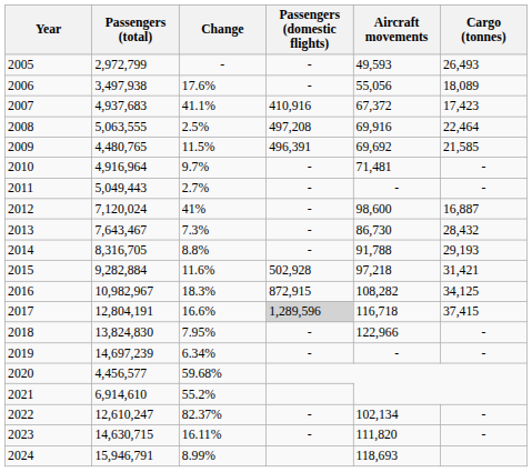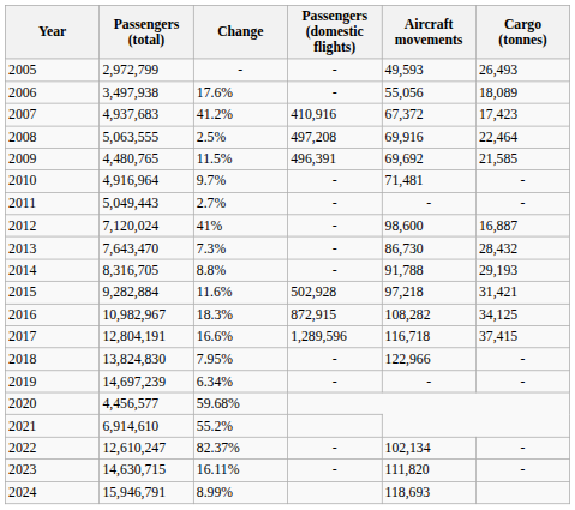 <table class="wikitable">
 <tr style="background:lightgrey;">
 <th style="width:100px;">Year</th>
 <th style="width:100px;">Passengers (total)</th>
 <th style="width:100px;">Change</th>
 <th style="width:100px;">Passengers (domestic flights)</th>
 <th style="width:100px;">Aircraft movements</th>
 <th style="width:100px;">Cargo (tonnes)</th>
 </tr>
 <tr>
 <td>2005</td>
 <td>2,972,799</td>
 <td style="text-align:center;">-</td>
 <td style="text-align:center;">-</td>
 <td>49,593</td>
 <td>26,493</td>
 </tr>
 <tr>
 <td>2006</td>
 <td>3,497,938</td>
 <td> 17.6%</td>
 <td style="text-align:center;">-</td>
 <td>55,056</td>
 <td>18,089</td>
 </tr>
 <tr>
 <td>2007</td>
 <td>4,937,683</td>
-<td> 41.1%</td>
+<td> 41.2%</td>
 <td>410,916</td>
 <td>67,372</td>
 <td>17,423</td>
 </tr>
 <tr>
 <td>2008</td>
 <td>5,063,555</td>
 <td> 2.5%</td>
 <td>497,208</td>
 <td>69,916</td>
 <td>22,464</td>
 </tr>
 <tr>
 <td>2009</td>
 <td>4,480,765</td>
 <td> 11.5%</td>
 <td>496,391</td>
 <td>69,692</td>
 <td>21,585</td>
 </tr>
 <tr>
 <td>2010</td>
 <td>4,916,964</td>
 <td> 9.7%</td>
 <td style="text-align:center;">-</td>
 <td>71,481</td>
 <td style="text-align:center;">-</td>
 </tr>
 <tr>
 <td>2011</td>
 <td>5,049,443</td>
 <td> 2.7%</td>
 <td style="text-align:center;">-</td>
 <td style="text-align:center;">-</td>
 <td style="text-align:center;">-</td>
 </tr>
 <tr>
 <td>2012</td>
 <td>7,120,024</td>
 <td> 41%</td>
 <td style="text-align:center;">-</td>
 <td>98,600</td>
 <td>16,887</td>
 </tr>
 <tr>
 <td>2013</td>
-<td>7,643,467</td>
+<td>7,643,470</td>
 <td> 7.3%</td>
 <td style="text-align:center;">-</td>
 <td>86,730</td>
 <td>28,432</td>
 </tr>
 <tr>
 <td>2014</td>
 <td>8,316,705</td>
 <td> 8.8%</td>
 <td style="text-align:center;">-</td>
 <td>91,788</td>
 <td>29,193</td>
 </tr>
 <tr>
 <td>2015</td>
 <td>9,282,884</td>
 <td> 11.6%</td>
 <td>502,928</td>
 <td>97,218</td>
 <td>31,421</td>
 </tr>
 <tr>
 <td>2016</td>
 <td>10,982,967</td>
 <td> 18.3%</td>
 <td>872,915</td>
 <td>108,282</td>
 <td>34,125</td>
 </tr>
 <tr>
 <td>2017</td>
 <td>12,804,191</td>
 <td> 16.6%</td>
-<td style="background: lightgrey;">1,289,596</td>
+<td>1,289,596</td>
 <td>116,718</td>
 <td>37,415</td>
 </tr>
 <tr>
 <td>2018</td>
 <td>13,824,830</td>
 <td> 7.95%</td>
 <td style="text-align:center;">-</td>
 <td>122,966</td>
 <td style="text-align:center;">-</td>
 </tr>
 <tr>
 <td>2019</td>
 <td>14,697,239</td>
 <td> 6.34%</td>
 <td style="text-align:center;">-</td>
 <td style="text-align:center;">-</td>
 <td style="text-align:center;">-</td>
 </tr>
 <tr>
 <td>2020</td>
 <td>4,456,577</td>
 <td> 59.68%</td>
 </tr>
 <tr>
 <td>2021</td>
 <td>6,914,610</td>
 <td> 55.2%</td>
 <td></td>
 </tr>
 <tr>
 <td>2022</td>
 <td>12,610,247</td>
 <td> 82.37%</td>
 <td style="text-align:center;">-</td>
 <td>102,134</td>
 <td style="text-align:center;">-</td>
 </tr>
 <tr>
 <td>2023</td>
 <td>14,630,715</td>
 <td> 16.11%</td>
 <td style="text-align:center;">-</td>
 <td>111,820</td>
 <td style="text-align:center;">-</td>
 </tr>
 <tr>
 <td>2024</td>
 <td>15,946,791</td>
 <td> 8.99%</td>
 <td></td>
 <td>118,693</td>
 <td></td>
 </tr>
 </table>
